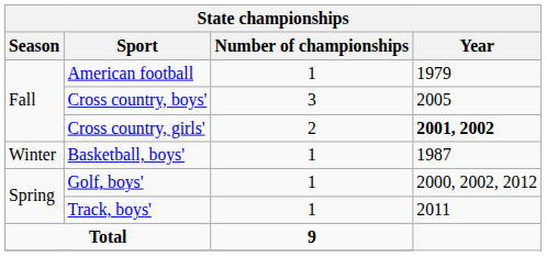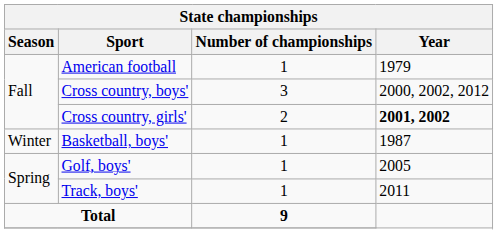 <table class="wikitable">
 <tr>
 <th colspan="4">State championships</th>
 </tr>
 <tr>
 <th>Season</th>
 <th>Sport</th>
 <th>Number of championships</th>
 <th>Year</th>
 </tr>
 <tr>
 <td rowspan="3">Fall</td>
 <td><a href='#'>American football</a></td>
 <td align="center">1</td>
 <td>1979</td>
 </tr>
 <tr>
 <td><a href='#'>Cross country, boys'</a></td>
 <td align="center">3</td>
-<td>2005</td>
+<td>2000, 2002, 2012</td>
 </tr>
 <tr>
 <td><a href='#'>Cross country, girls'</a></td>
 <td align="center">2</td>
 <td><strong>2001, 2002</strong></td>
 </tr>
 <tr>
 <td rowspan="1">Winter</td>
 <td><a href='#'>Basketball, boys'</a></td>
 <td align="center">1</td>
 <td>1987</td>
 </tr>
 <tr>
 <td rowspan="2">Spring</td>
 <td><a href='#'>Golf, boys'</a></td>
 <td align="center">1</td>
-<td>2000, 2002, 2012</td>
+<td>2005</td>
 </tr>
 <tr>
 <td><a href='#'>Track, boys'</a></td>
 <td align="center">1</td>
 <td>2011</td>
 </tr>
 <tr>
 <td align="center" colspan="2"><strong>Total</strong></td>
 <td align="center"><strong>9</strong></td>
 </tr>
 <tr>
 </tr>
 </table>
